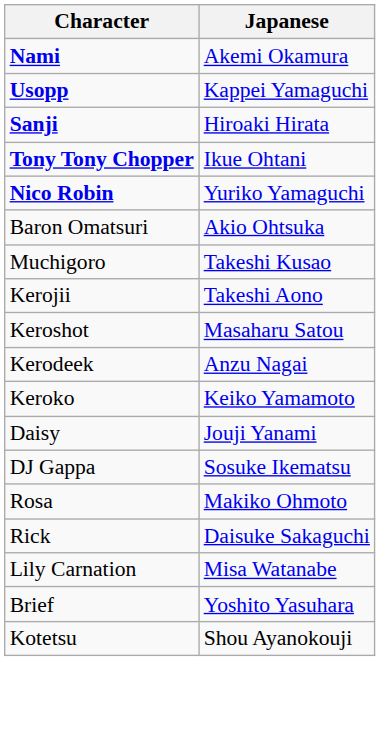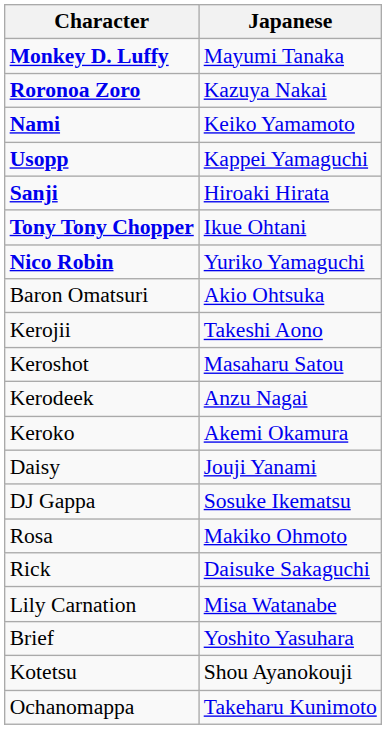 <table class="wikitable" border="1" style="border-collapse:collapse;">
 <tr>
 <th>Character</th>
 <th>Japanese</th>
 </tr>
 <tr>
+<td><strong><a href='#'>Monkey D. Luffy</a></strong></td>
+<td><a href='#'>Mayumi Tanaka</a></td>
+</tr>
+<tr>
+<td><strong><a href='#'>Roronoa Zoro</a></strong></td>
+<td><a href='#'>Kazuya Nakai</a></td>
+</tr>
+<tr>
 <td><strong><a href='#'>Nami</a></strong></td>
-<td><a href='#'>Akemi Okamura</a></td>
+<td><a href='#'>Keiko Yamamoto</a></td>
 </tr>
 <tr>
 <td><strong><a href='#'>Usopp</a></strong></td>
 <td><a href='#'>Kappei Yamaguchi</a></td>
 </tr>
 <tr>
 <td><strong><a href='#'>Sanji</a></strong></td>
 <td><a href='#'>Hiroaki Hirata</a></td>
 </tr>
 <tr>
 <td><strong><a href='#'>Tony Tony Chopper</a></strong></td>
 <td><a href='#'>Ikue Ohtani</a></td>
 </tr>
 <tr>
 <td><strong><a href='#'>Nico Robin</a></strong></td>
 <td><a href='#'>Yuriko Yamaguchi</a></td>
 </tr>
 <tr>
 <td>Baron Omatsuri</td>
 <td><a href='#'>Akio Ohtsuka</a></td>
 </tr>
 <tr>
-<td>Muchigoro</td>
-<td><a href='#'>Takeshi Kusao</a></td>
-</tr>
-<tr>
 <td>Kerojii</td>
 <td><a href='#'>Takeshi Aono</a></td>
 </tr>
 <tr>
 <td>Keroshot</td>
 <td><a href='#'>Masaharu Satou</a></td>
 </tr>
 <tr>
 <td>Kerodeek</td>
 <td><a href='#'>Anzu Nagai</a></td>
 </tr>
 <tr>
 <td>Keroko</td>
-<td><a href='#'>Keiko Yamamoto</a></td>
+<td><a href='#'>Akemi Okamura</a></td>
 </tr>
 <tr>
 <td>Daisy</td>
 <td><a href='#'>Jouji Yanami</a></td>
 </tr>
 <tr>
 <td>DJ Gappa</td>
 <td><a href='#'>Sosuke Ikematsu</a></td>
 </tr>
 <tr>
 <td>Rosa</td>
 <td><a href='#'>Makiko Ohmoto</a></td>
 </tr>
 <tr>
 <td>Rick</td>
 <td><a href='#'>Daisuke Sakaguchi</a></td>
 </tr>
 <tr>
 <td>Lily Carnation</td>
 <td><a href='#'>Misa Watanabe</a></td>
 </tr>
 <tr>
 <td>Brief</td>
 <td><a href='#'>Yoshito Yasuhara</a></td>
 </tr>
 <tr>
 <td>Kotetsu</td>
 <td>Shou Ayanokouji</td>
 </tr>
+<tr>
+<td>Ochanomappa</td>
+<td><a href='#'>Takeharu Kunimoto</a></td>
+</tr>
 </table>
